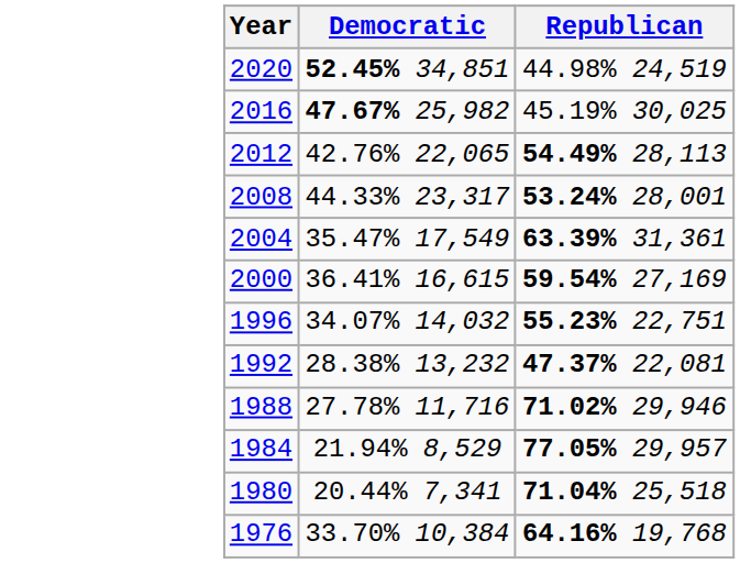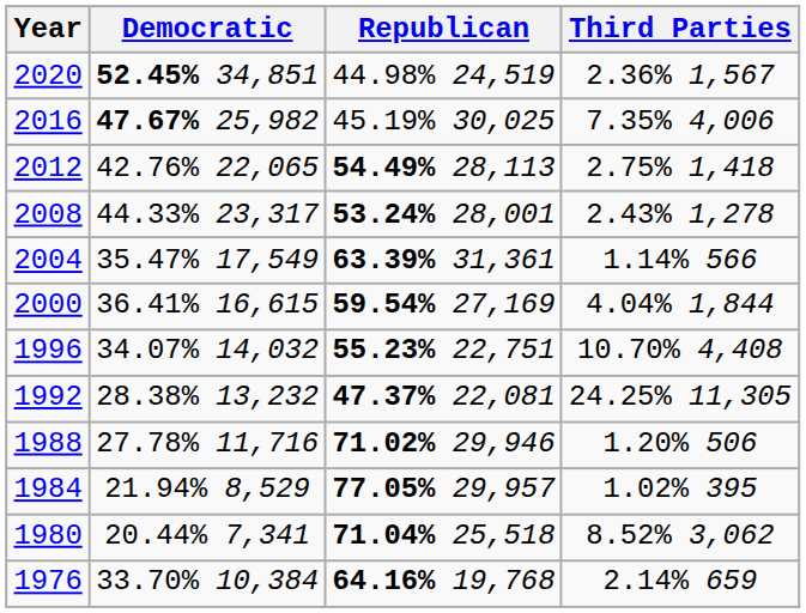 <table class="wikitable mw-collapsible mw-collapsed" style="float:right; margin:1em; font-size:95%;">
 <tr style="background:lightgrey;">
 <th>Year</th>
 <th><a href='#'>Democratic</a></th>
 <th><a href='#'>Republican</a></th>
+<th><a href='#'>Third Parties</a></th>
 </tr>
 <tr>
 <td align="center" ><a href='#'>2020</a></td>
 <td align="center" ><strong>52.45%</strong> <em>34,851</em></td>
 <td align="center" >44.98% <em>24,519</em></td>
+<td align="center" >2.36% <em>1,567</em></td>
 </tr>
 <tr>
 <td align="center" ><a href='#'>2016</a></td>
 <td align="center" ><strong>47.67%</strong> <em>25,982</em></td>
 <td align="center" >45.19% <em>30,025</em></td>
+<td align="center" >7.35% <em>4,006</em></td>
 </tr>
 <tr>
 <td align="center" ><a href='#'>2012</a></td>
 <td align="center" >42.76% <em>22,065</em></td>
 <td align="center" ><strong>54.49%</strong> <em>28,113</em></td>
+<td align="center" >2.75% <em>1,418</em></td>
 </tr>
 <tr>
 <td align="center" ><a href='#'>2008</a></td>
 <td align="center" >44.33% <em>23,317</em></td>
 <td align="center" ><strong>53.24%</strong> <em>28,001</em></td>
+<td align="center" >2.43% <em>1,278</em></td>
 </tr>
 <tr>
 <td align="center" ><a href='#'>2004</a></td>
 <td align="center" >35.47% <em>17,549</em></td>
 <td align="center" ><strong>63.39%</strong> <em>31,361</em></td>
+<td align="center" >1.14% <em>566</em></td>
 </tr>
 <tr>
 <td align="center" ><a href='#'>2000</a></td>
 <td align="center" >36.41% <em>16,615</em></td>
 <td align="center" ><strong>59.54%</strong> <em>27,169</em></td>
+<td align="center" >4.04% <em>1,844</em></td>
 </tr>
 <tr>
 <td align="center" ><a href='#'>1996</a></td>
 <td align="center" >34.07% <em>14,032</em></td>
 <td align="center" ><strong>55.23%</strong> <em>22,751</em></td>
+<td align="center" >10.70% <em>4,408</em></td>
 </tr>
 <tr>
 <td align="center" ><a href='#'>1992</a></td>
 <td align="center" >28.38% <em>13,232</em></td>
 <td align="center" ><strong>47.37%</strong> <em>22,081</em></td>
+<td align="center" >24.25% <em>11,305</em></td>
 </tr>
 <tr>
 <td align="center" ><a href='#'>1988</a></td>
 <td align="center" >27.78% <em>11,716</em></td>
 <td align="center" ><strong>71.02%</strong> <em>29,946</em></td>
+<td align="center" >1.20% <em>506</em></td>
 </tr>
 <tr>
 <td align="center" ><a href='#'>1984</a></td>
 <td align="center" >21.94% <em>8,529</em></td>
 <td align="center" ><strong>77.05%</strong> <em>29,957</em></td>
+<td align="center" >1.02% <em>395</em></td>
 </tr>
 <tr>
 <td align="center" ><a href='#'>1980</a></td>
 <td align="center" >20.44% <em>7,341</em></td>
 <td align="center" ><strong>71.04%</strong> <em>25,518</em></td>
+<td align="center" >8.52% <em>3,062</em></td>
 </tr>
 <tr>
 <td align="center" ><a href='#'>1976</a></td>
 <td align="center" >33.70% <em>10,384</em></td>
 <td align="center" ><strong>64.16%</strong> <em>19,768</em></td>
+<td align="center" >2.14% <em>659</em></td>
 </tr>
 </table>
